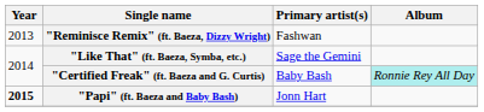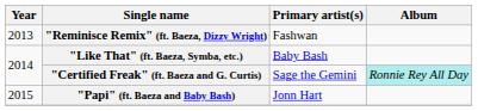 <table class="wikitable plainrowheaders" style="text-align:left;">
 <tr>
 <th scope="col" rowspan="1" style="width:2.5em;">Year</th>
 <th scope="col" rowspan="1">Single name</th>
 <th scope="col" rowspan="1">Primary artist(s)</th>
 <th scope="col" rowspan="1">Album</th>
 </tr>
 <tr>
 <td rowspan="1">2013</td>
 <th scope="row">"Reminisce Remix" <small>(ft. Baeza, <a href='#'>Dizzy Wright</a>)</small></th>
 <td>Fashwan</td>
 <td></td>
 </tr>
 <tr>
 <td rowspan="2">2014</td>
 <th scope="row">"Like That" <small>(ft. Baeza, Symba, etc.)</small></th>
-<td><a href='#'>Sage the Gemini</a></td>
+<td><a href='#'>Baby Bash</a></td>
 <td></td>
 </tr>
 <tr>
 <th scope="row">"Certified Freak" <small>(ft. Baeza and G. Curtis)</small></th>
-<td><a href='#'>Baby Bash</a></td>
+<td><a href='#'>Sage the Gemini</a></td>
 <td style="background: paleturquoise;"><em>Ronnie Rey All Day</em></td>
 </tr>
 <tr>
-<td rowspan="1"><strong>2015</strong></td>
+<td rowspan="1">2015</td>
 <th scope="row">"Papi" <small>(ft. Baeza and <a href='#'>Baby Bash</a>)</small></th>
 <td><a href='#'>Jonn Hart</a></td>
 <td></td>
 </tr>
 <tr>
 </tr>
 </table>
